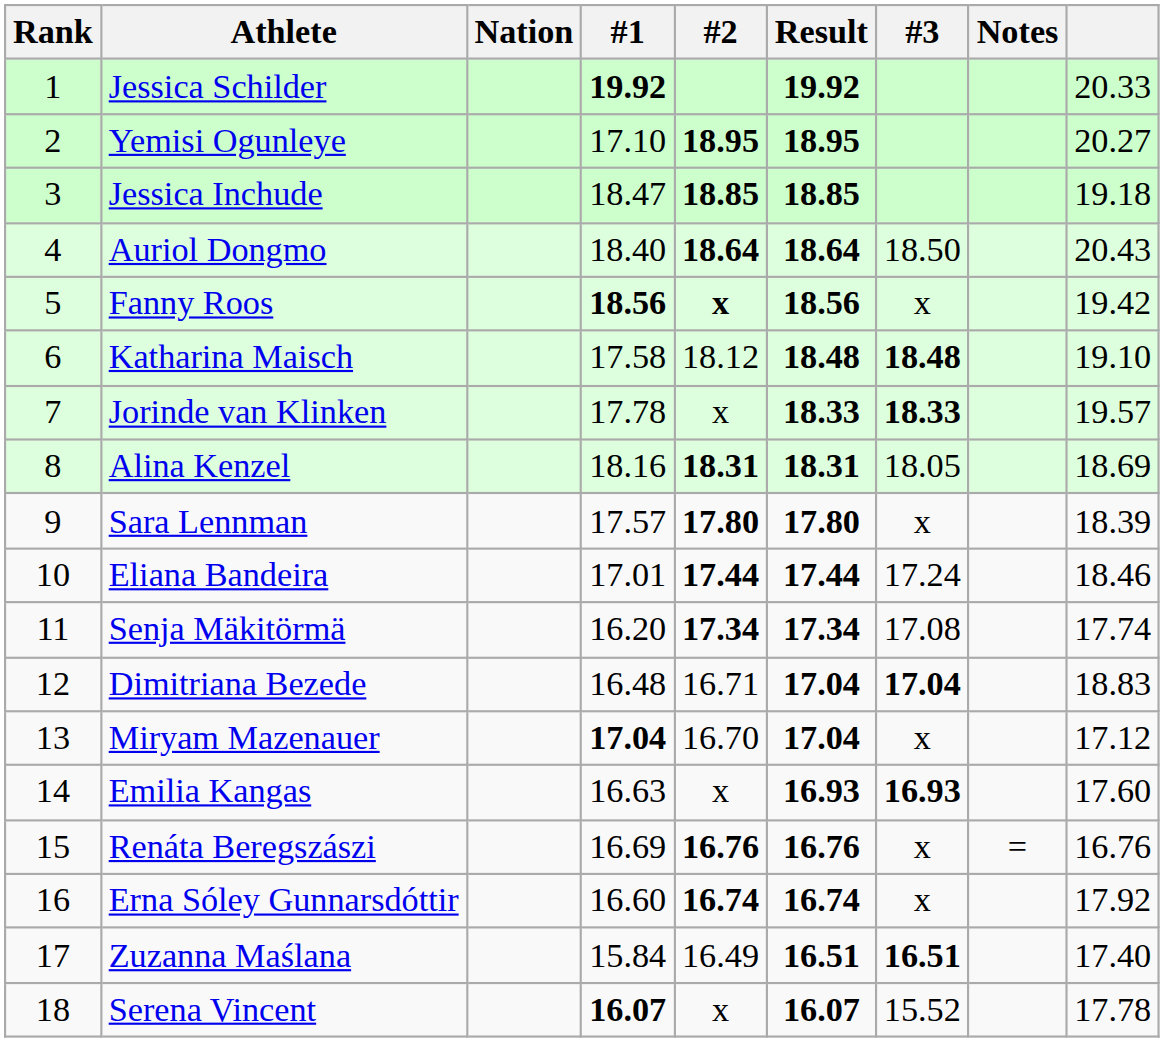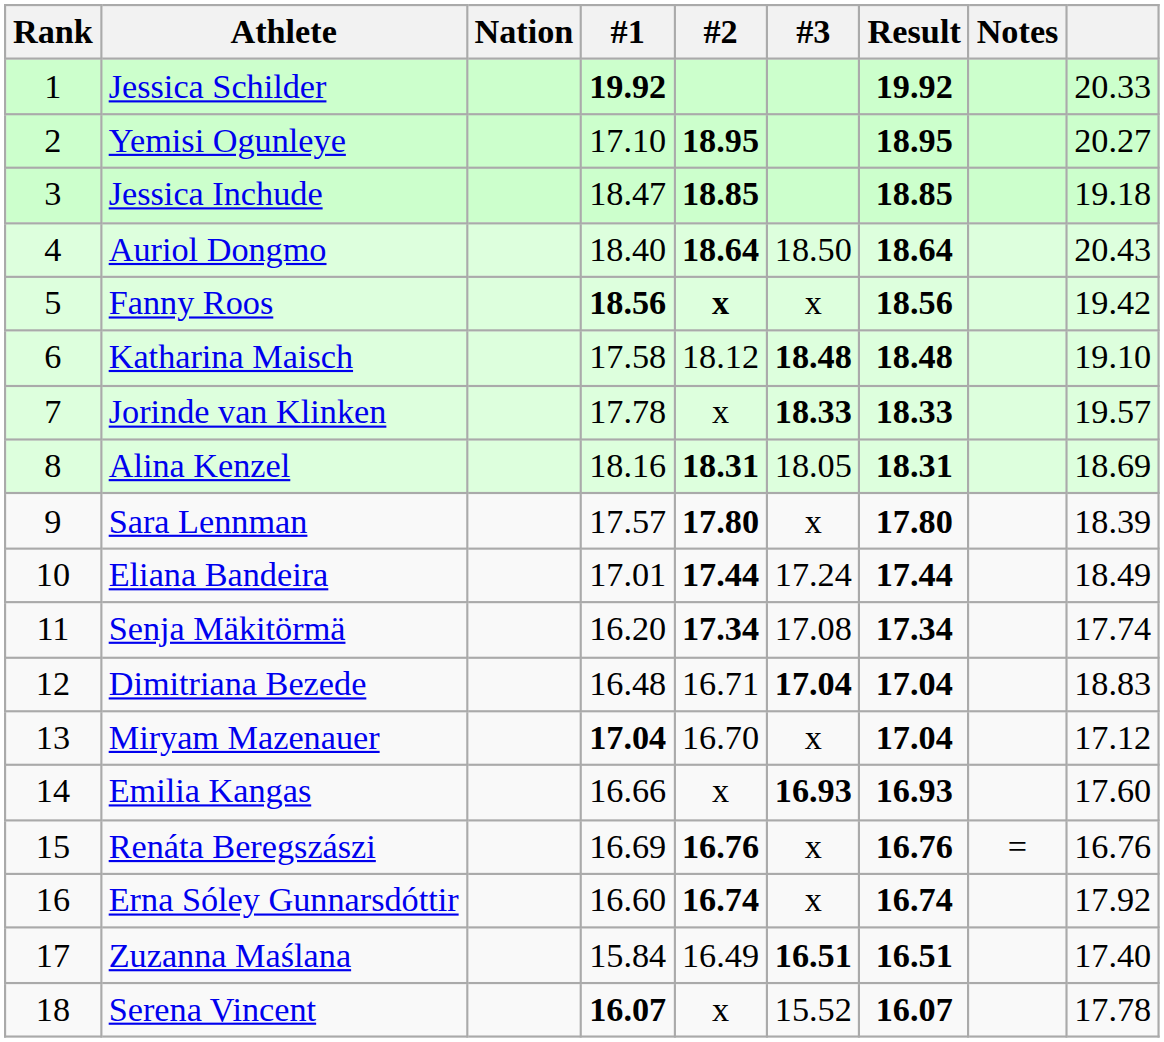 <table class="wikitable sortable" style="text-align:center">
 <tr>
 <th scope="col">Rank</th>
 <th scope="col">Athlete</th>
 <th scope="col">Nation</th>
 <th>#1</th>
 <th>#2</th>
+<th>#3</th>
 <th scope="col">Result</th>
-<th>#3</th>
 <th scope="col">Notes</th>
 <th scope="col"></th>
 </tr>
 <tr bgcolor=ccffcc>
 <td>1</td>
 <td align="left"><a href='#'>Jessica Schilder</a></td>
 <td align="left"></td>
 <td><strong>19.92</strong></td>
 <td></td>
+<td></td>
 <td><strong>19.92</strong></td>
-<td></td>
 <td></td>
 <td>20.33</td>
 </tr>
 <tr bgcolor=ccffcc>
 <td>2</td>
 <td align="left"><a href='#'>Yemisi Ogunleye</a></td>
 <td align="left"></td>
 <td>17.10</td>
 <td><strong>18.95</strong></td>
+<td></td>
 <td><strong>18.95</strong></td>
-<td></td>
 <td></td>
 <td>20.27</td>
 </tr>
 <tr bgcolor=ccffcc>
 <td>3</td>
 <td align="left"><a href='#'>Jessica Inchude</a></td>
 <td align="left"></td>
 <td>18.47</td>
 <td><strong>18.85</strong></td>
+<td></td>
 <td><strong>18.85</strong></td>
-<td></td>
 <td></td>
 <td>19.18</td>
 </tr>
 <tr bgcolor=ddffdd>
 <td>4</td>
 <td align="left"><a href='#'>Auriol Dongmo</a></td>
 <td align="left"></td>
 <td>18.40</td>
 <td><strong>18.64</strong></td>
+<td>18.50</td>
 <td><strong>18.64</strong></td>
-<td>18.50</td>
 <td></td>
 <td>20.43</td>
 </tr>
 <tr bgcolor=ddffdd>
 <td>5</td>
 <td align="left"><a href='#'>Fanny Roos</a></td>
 <td align="left"></td>
 <td><strong>18.56</strong></td>
 <td><strong>x</strong></td>
+<td>x</td>
 <td><strong>18.56</strong></td>
-<td>x</td>
 <td></td>
 <td>19.42</td>
 </tr>
 <tr bgcolor=ddffdd>
 <td>6</td>
 <td align="left"><a href='#'>Katharina Maisch</a></td>
 <td align="left"></td>
 <td>17.58</td>
 <td>18.12</td>
 <td><strong>18.48</strong></td>
 <td><strong>18.48</strong></td>
 <td></td>
 <td>19.10</td>
 </tr>
 <tr bgcolor=ddffdd>
 <td>7</td>
 <td align="left"><a href='#'>Jorinde van Klinken</a></td>
 <td align="left"></td>
 <td>17.78</td>
 <td>x</td>
 <td><strong>18.33</strong></td>
 <td><strong>18.33</strong></td>
 <td></td>
 <td>19.57</td>
 </tr>
 <tr bgcolor=ddffdd>
 <td>8</td>
 <td align="left"><a href='#'>Alina Kenzel</a></td>
 <td align="left"></td>
 <td>18.16</td>
 <td><strong>18.31</strong></td>
+<td>18.05</td>
 <td><strong>18.31</strong></td>
-<td>18.05</td>
 <td></td>
 <td>18.69</td>
 </tr>
 <tr>
 <td>9</td>
 <td align="left"><a href='#'>Sara Lennman</a></td>
 <td align="left"></td>
 <td>17.57</td>
 <td><strong>17.80</strong></td>
+<td>x</td>
 <td><strong>17.80</strong></td>
-<td>x</td>
 <td></td>
 <td>18.39</td>
 </tr>
 <tr>
 <td>10</td>
 <td align="left"><a href='#'>Eliana Bandeira</a></td>
 <td align="left"></td>
 <td>17.01</td>
 <td><strong>17.44</strong></td>
+<td>17.24</td>
 <td><strong>17.44</strong></td>
-<td>17.24</td>
 <td></td>
-<td>18.46</td>
+<td>18.49</td>
 </tr>
 <tr>
 <td>11</td>
 <td align="left"><a href='#'>Senja Mäkitörmä</a></td>
 <td align="left"></td>
 <td>16.20</td>
 <td><strong>17.34</strong></td>
+<td>17.08</td>
 <td><strong>17.34</strong></td>
-<td>17.08</td>
 <td></td>
 <td>17.74</td>
 </tr>
 <tr>
 <td>12</td>
 <td align="left"><a href='#'>Dimitriana Bezede</a></td>
 <td align="left"></td>
 <td>16.48</td>
 <td>16.71</td>
 <td><strong>17.04</strong></td>
 <td><strong>17.04</strong></td>
 <td></td>
 <td>18.83</td>
 </tr>
 <tr>
 <td>13</td>
 <td align="left"><a href='#'>Miryam Mazenauer</a></td>
 <td align="left"></td>
 <td><strong>17.04</strong></td>
 <td>16.70</td>
+<td>x</td>
 <td><strong>17.04</strong></td>
-<td>x</td>
 <td></td>
 <td>17.12</td>
 </tr>
 <tr>
 <td>14</td>
 <td align="left"><a href='#'>Emilia Kangas</a></td>
 <td align="left"></td>
-<td>16.63</td>
+<td>16.66</td>
 <td>x</td>
 <td><strong>16.93</strong></td>
 <td><strong>16.93</strong></td>
 <td></td>
 <td>17.60</td>
 </tr>
 <tr>
 <td>15</td>
 <td align="left"><a href='#'>Renáta Beregszászi</a></td>
 <td align="left"></td>
 <td>16.69</td>
 <td><strong>16.76</strong></td>
+<td>x</td>
 <td><strong>16.76</strong></td>
-<td>x</td>
 <td>=</td>
 <td>16.76</td>
 </tr>
 <tr>
 <td>16</td>
 <td align="left"><a href='#'>Erna Sóley Gunnarsdóttir</a></td>
 <td align="left"></td>
 <td>16.60</td>
 <td><strong>16.74</strong></td>
+<td>x</td>
 <td><strong>16.74</strong></td>
-<td>x</td>
 <td></td>
 <td>17.92</td>
 </tr>
 <tr>
 <td>17</td>
 <td align="left"><a href='#'>Zuzanna Maślana</a></td>
 <td align="left"></td>
 <td>15.84</td>
 <td>16.49</td>
 <td><strong>16.51</strong></td>
 <td><strong>16.51</strong></td>
 <td></td>
 <td>17.40</td>
 </tr>
 <tr>
 <td>18</td>
 <td align="left"><a href='#'>Serena Vincent</a></td>
 <td align="left"></td>
 <td><strong>16.07</strong></td>
 <td>x</td>
+<td>15.52</td>
 <td><strong>16.07</strong></td>
-<td>15.52</td>
 <td></td>
 <td>17.78</td>
 </tr>
 </table>
